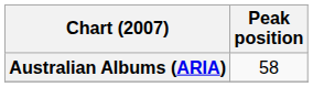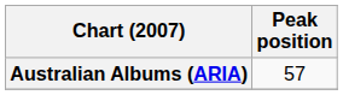 <table class="wikitable sortable plainrowheaders">
 <tr>
 <th scope="col">Chart (2007)</th>
 <th scope="col">Peak<br>position</th>
 </tr>
 <tr>
 <th scope="row">Australian Albums (<a href='#'>ARIA</a>)</th>
-<td align="center">58</td>
+<td align="center">57</td>
 </tr>
 <tr>
 </tr>
 <tr>
 </tr>
 <tr>
 </tr>
 <tr>
 </tr>
 <tr>
 </tr>
 <tr>
 </tr>
 <tr>
 </tr>
 <tr>
 </tr>
 <tr>
 </tr>
 <tr>
 </tr>
 <tr>
 </tr>
 <tr>
 </tr>
 <tr>
 </tr>
 <tr>
 </tr>
 <tr>
 </tr>
 <tr>
 </tr>
 </table>
